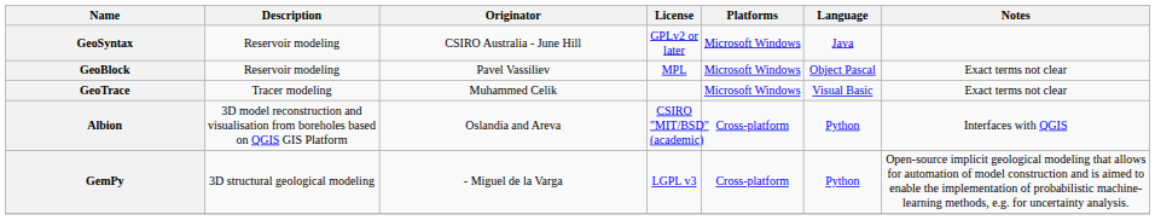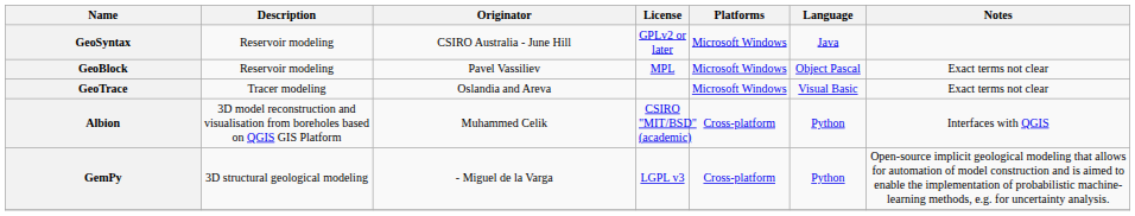 <table class="wikitable sortable" style="width: 100%; table-layout: fixed; font-size: smaller; text-align: center;">
 <tr style="background: #ececec">
 <th style="width:16em">Name</th>
 <th style="width:14em">Description</th>
 <th>Originator</th>
 <th style="width:4em">License</th>
 <th style="width:8em">Platforms</th>
 <th style="width:6em">Language</th>
 <th>Notes</th>
 </tr>
 <tr>
 <th>GeoSyntax</th>
 <td>Reservoir modeling</td>
 <td>CSIRO Australia - June Hill</td>
 <td><a href='#'>GPLv2 or later</a></td>
 <td><a href='#'>Microsoft Windows</a></td>
 <td><a href='#'>Java</a></td>
 <td></td>
 </tr>
 <tr>
 <th>GeoBlock</th>
 <td>Reservoir modeling</td>
 <td>Pavel Vassiliev</td>
 <td><a href='#'>MPL</a></td>
 <td><a href='#'>Microsoft Windows</a></td>
 <td><a href='#'>Object Pascal</a></td>
 <td>Exact terms not clear</td>
 </tr>
 <tr>
 <th>GeoTrace</th>
 <td>Tracer modeling</td>
-<td>Muhammed Celik</td>
+<td>Oslandia and Areva</td>
 <td></td>
 <td><a href='#'>Microsoft Windows</a></td>
 <td><a href='#'>Visual Basic</a></td>
 <td>Exact terms not clear</td>
 </tr>
 <tr>
 <th>Albion</th>
 <td>3D model reconstruction and visualisation from boreholes based on <a href='#'>QGIS</a> GIS Platform</td>
-<td>Oslandia and Areva</td>
+<td>Muhammed Celik</td>
 <td><a href='#'>CSIRO "MIT/BSD" (academic)</a></td>
 <td><a href='#'>Cross-platform</a></td>
 <td><a href='#'>Python</a></td>
 <td>Interfaces with <a href='#'>QGIS</a></td>
 </tr>
 <tr>
 <th>GemPy</th>
 <td>3D structural geological modeling</td>
 <td> - Miguel de la Varga</td>
 <td><a href='#'>LGPL v3</a></td>
 <td><a href='#'>Cross-platform</a></td>
 <td><a href='#'>Python</a></td>
 <td>Open-source implicit geological modeling that allows for automation of model construction and is aimed to enable the implementation of probabilistic machine-learning methods, e.g. for uncertainty analysis.</td>
 </tr>
 <tr>
 </tr>
 </table>
